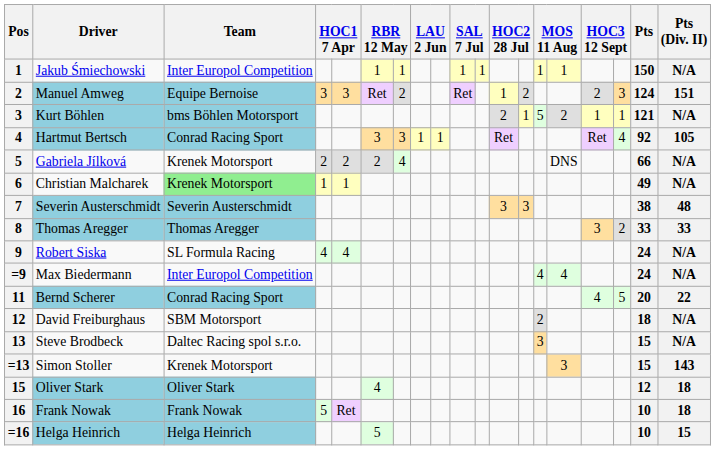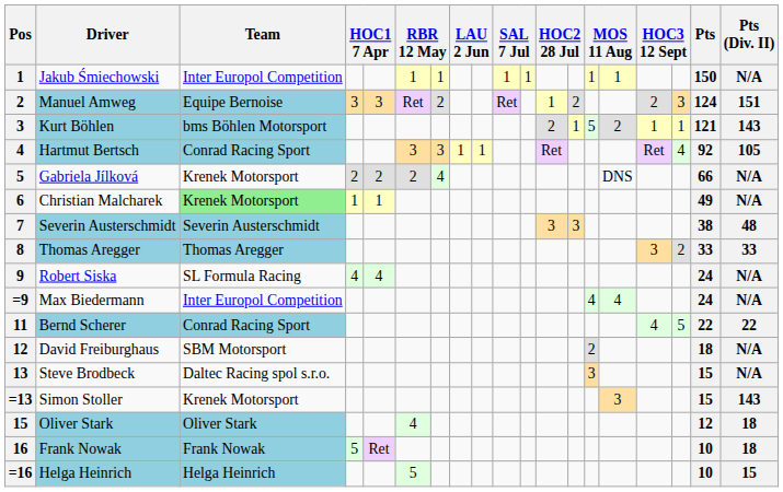 <table class="wikitable" style="font-size: 85%; text-align:center">
 <tr>
 <th valign=middle>Pos</th>
 <th valign=middle>Driver</th>
 <th valign=middle>Team</th>
 <th colspan=2><br><a href='#'>HOC1</a><br>7 Apr</th>
 <th colspan=2><br><a href='#'>RBR</a><br>12 May</th>
 <th colspan=2><br><a href='#'>LAU</a><br>2 Jun</th>
 <th colspan=2><br><a href='#'>SAL</a><br>7 Jul</th>
 <th colspan=2><br><a href='#'>HOC2</a><br>28 Jul</th>
 <th colspan=2><br><a href='#'>MOS</a><br>11 Aug</th>
 <th colspan=2><br><a href='#'>HOC3</a><br>12 Sept</th>
 <th valign="middle">Pts</th>
 <th valign="middle">Pts<br>(Div. II)</th>
 </tr>
 <tr>
 <th>1</th>
 <td align=left> <a href='#'>Jakub Śmiechowski</a></td>
 <td align=left><a href='#'>Inter Europol Competition</a></td>
 <td></td>
 <td></td>
 <td style="background:#FFFFBF">1</td>
 <td style="background:#FFFFBF">1</td>
 <td></td>
 <td></td>
 <td style="background:#FFFFBF">1</td>
 <td style="background:#FFFFBF">1</td>
 <td></td>
 <td></td>
 <td style="background:#FFFFBF">1</td>
 <td style="background:#FFFFBF">1</td>
 <td></td>
 <td></td>
 <th>150</th>
 <th>N/A</th>
 </tr>
 <tr>
 <th>2</th>
 <td align="left" style="background:#8fcfdf;"> Manuel Amweg</td>
 <td align="left" style="background:#8fcfdf;">Equipe Bernoise</td>
 <td style="background:#ffdf9f">3</td>
 <td style="background:#ffdf9f">3</td>
 <td style="background:#efcfff">Ret</td>
 <td style="background:#dfdfdf">2</td>
 <td></td>
 <td></td>
 <td style="background:#efcfff">Ret</td>
 <td></td>
 <td style="background:#FFFFBF">1</td>
 <td style="background:#dfdfdf">2</td>
 <td></td>
 <td></td>
 <td style="background:#dfdfdf">2</td>
 <td style="background:#ffdf9f">3</td>
 <th>124</th>
 <th>151</th>
 </tr>
 <tr>
 <th>3</th>
 <td align="left" style="background:#8fcfdf;"> Kurt Böhlen</td>
 <td align="left" style="background:#8fcfdf;">bms Böhlen Motorsport</td>
 <td></td>
 <td></td>
 <td></td>
 <td></td>
 <td></td>
 <td></td>
 <td></td>
 <td></td>
 <td style="background:#dfdfdf">2</td>
 <td style="background:#FFFFBF">1</td>
 <td style="background:#dfffdf">5</td>
 <td style="background:#dfdfdf">2</td>
 <td style="background:#FFFFBF">1</td>
 <td style="background:#FFFFBF">1</td>
 <th>121</th>
-<th>N/A</th>
+<th>143</th>
 </tr>
 <tr>
 <th>4</th>
 <td align="left" style="background:#8fcfdf;"> Hartmut Bertsch</td>
 <td align="left" style="background:#8fcfdf;">Conrad Racing Sport</td>
 <td></td>
 <td></td>
 <td style="background:#ffdf9f">3</td>
 <td style="background:#ffdf9f">3</td>
 <td style="background:#FFFFBF">1</td>
 <td style="background:#FFFFBF">1</td>
 <td></td>
 <td></td>
 <td style="background:#efcfff">Ret</td>
 <td></td>
 <td></td>
 <td></td>
 <td style="background:#efcfff">Ret</td>
 <td style="background:#dfffdf">4</td>
 <th>92</th>
 <th>105</th>
 </tr>
 <tr>
 <th>5</th>
 <td align=left> <a href='#'>Gabriela Jílková</a></td>
 <td align=left>Krenek Motorsport</td>
 <td style="background:#dfdfdf">2</td>
 <td style="background:#dfdfdf">2</td>
 <td style="background:#dfdfdf">2</td>
 <td style="background:#dfffdf">4</td>
 <td></td>
 <td></td>
 <td></td>
 <td></td>
 <td></td>
 <td></td>
 <td></td>
 <td>DNS</td>
 <td></td>
 <td></td>
 <th>66</th>
 <th>N/A</th>
 </tr>
 <tr>
 <th>6</th>
 <td align=left> Christian Malcharek</td>
 <td align=left style="background: lightgreen;">Krenek Motorsport</td>
 <td style="background:#FFFFBF">1</td>
 <td style="background:#FFFFBF">1</td>
 <td></td>
 <td></td>
 <td></td>
 <td></td>
 <td></td>
 <td></td>
 <td></td>
 <td></td>
 <td></td>
 <td></td>
 <td></td>
 <td></td>
 <th>49</th>
 <th>N/A</th>
 </tr>
 <tr>
 <th>7</th>
 <td align="left" style="background:#8fcfdf;">  Severin Austerschmidt</td>
 <td align="left" style="background:#8fcfdf;">Severin Austerschmidt</td>
 <td></td>
 <td></td>
 <td></td>
 <td></td>
 <td></td>
 <td></td>
 <td></td>
 <td></td>
 <td style="background:#ffdf9f">3</td>
 <td style="background:#ffdf9f">3</td>
 <td></td>
 <td></td>
 <td></td>
 <td></td>
 <th>38</th>
 <th>48</th>
 </tr>
 <tr>
 <th>8</th>
 <td align="left" style="background:#8fcfdf;"> Thomas Aregger</td>
 <td align="left" style="background:#8fcfdf;">Thomas Aregger</td>
 <td></td>
 <td></td>
 <td></td>
 <td></td>
 <td></td>
 <td></td>
 <td></td>
 <td></td>
 <td></td>
 <td></td>
 <td></td>
 <td></td>
 <td style="background:#ffdf9f">3</td>
 <td style="background:#dfdfdf">2</td>
 <th>33</th>
 <th>33</th>
 </tr>
 <tr>
 <th>9</th>
 <td align=left> <a href='#'>Robert Siska</a></td>
 <td align=left>SL Formula Racing</td>
 <td style="background:#dfffdf">4</td>
 <td style="background:#dfffdf">4</td>
 <td></td>
 <td></td>
 <td></td>
 <td></td>
 <td></td>
 <td></td>
 <td></td>
 <td></td>
 <td></td>
 <td></td>
 <td></td>
 <td></td>
 <th>24</th>
 <th>N/A</th>
 </tr>
 <tr>
 <th>=9</th>
 <td align=left> Max Biedermann</td>
 <td align=left><a href='#'>Inter Europol Competition</a></td>
 <td></td>
 <td></td>
 <td></td>
 <td></td>
 <td></td>
 <td></td>
 <td></td>
 <td></td>
 <td></td>
 <td></td>
 <td style="background:#dfffdf">4</td>
 <td style="background:#dfffdf">4</td>
 <td></td>
 <td></td>
 <th>24</th>
 <th>N/A</th>
 </tr>
 <tr>
 <th>11</th>
 <td align="left" style="background:#8fcfdf;"> Bernd Scherer</td>
 <td align="left" style="background:#8fcfdf;">Conrad Racing Sport</td>
 <td></td>
 <td></td>
 <td></td>
 <td></td>
 <td></td>
 <td></td>
 <td></td>
 <td></td>
 <td></td>
 <td></td>
 <td></td>
 <td></td>
 <td style="background:#dfffdf">4</td>
 <td style="background:#dfffdf">5</td>
-<th>20</th>
+<th>22</th>
 <th>22</th>
 </tr>
 <tr>
 <th>12</th>
 <td align=left> David Freiburghaus</td>
 <td align=left>SBM Motorsport</td>
 <td></td>
 <td></td>
 <td></td>
 <td></td>
 <td></td>
 <td></td>
 <td></td>
 <td></td>
 <td></td>
 <td></td>
 <td style="background:#dfdfdf">2</td>
 <td></td>
 <td></td>
 <td></td>
 <th>18</th>
 <th>N/A</th>
 </tr>
 <tr>
 <th>13</th>
 <td align=left> Steve Brodbeck</td>
 <td align=left>Daltec Racing spol s.r.o.</td>
 <td></td>
 <td></td>
 <td></td>
 <td></td>
 <td></td>
 <td></td>
 <td></td>
 <td></td>
 <td></td>
 <td></td>
 <td style="background:#ffdf9f">3</td>
 <td></td>
 <td></td>
 <td></td>
 <th>15</th>
 <th>N/A</th>
 </tr>
 <tr>
 <th>=13</th>
 <td align=left> Simon Stoller</td>
 <td align=left>Krenek Motorsport</td>
 <td></td>
 <td></td>
 <td></td>
 <td></td>
 <td></td>
 <td></td>
 <td></td>
 <td></td>
 <td></td>
 <td></td>
 <td></td>
 <td style="background:#ffdf9f">3</td>
 <td></td>
 <td></td>
 <th>15</th>
 <th>143</th>
 </tr>
 <tr>
 <th>15</th>
 <td align="left" style="background:#8fcfdf;"> Oliver Stark</td>
 <td align="left" style="background:#8fcfdf;">Oliver Stark</td>
 <td></td>
 <td></td>
 <td style="background:#dfffdf">4</td>
 <td></td>
 <td></td>
 <td></td>
 <td></td>
 <td></td>
 <td></td>
 <td></td>
 <td></td>
 <td></td>
 <td></td>
 <td></td>
 <th>12</th>
 <th>18</th>
 </tr>
 <tr>
 <th>16</th>
 <td align="left" style="background:#8fcfdf;"> Frank Nowak</td>
 <td align="left" style="background:#8fcfdf;">Frank Nowak</td>
 <td style="background:#dfffdf">5</td>
 <td style="background:#efcfff">Ret</td>
 <td></td>
 <td></td>
 <td></td>
 <td></td>
 <td></td>
 <td></td>
 <td></td>
 <td></td>
 <td></td>
 <td></td>
 <td></td>
 <td></td>
 <th>10</th>
 <th>18</th>
 </tr>
 <tr>
 <th>=16</th>
 <td align="left" style="background:#8fcfdf;"> Helga Heinrich</td>
 <td align="left" style="background:#8fcfdf;">Helga Heinrich</td>
 <td></td>
 <td></td>
 <td style="background:#dfffdf">5</td>
 <td></td>
 <td></td>
 <td></td>
 <td></td>
 <td></td>
 <td></td>
 <td></td>
 <td></td>
 <td></td>
 <td></td>
 <td></td>
 <th>10</th>
 <th>15</th>
 </tr>
 </table>
